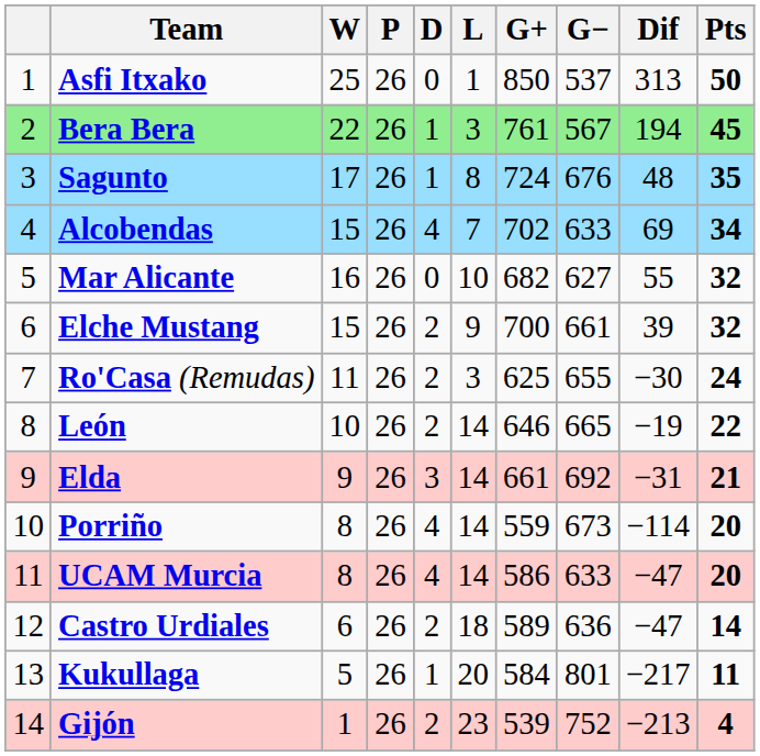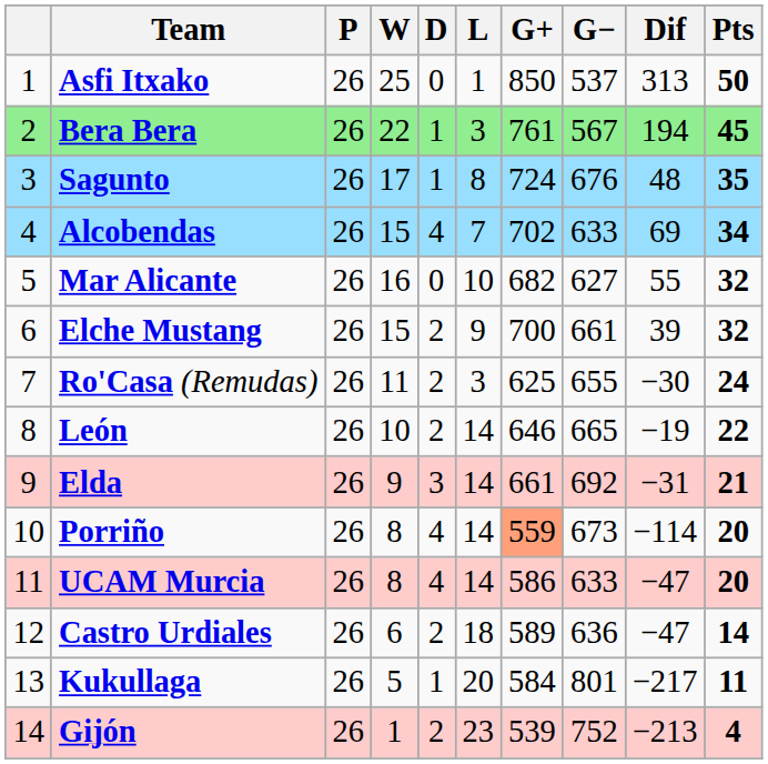 <table class="wikitable sortable" style="text-align: center;">
 <tr>
 <th align="center"></th>
 <th align="center">Team</th>
+<th align="center">P</th>
 <th align="center">W</th>
-<th align="center">P</th>
 <th align="center">D</th>
 <th align="center">L</th>
 <th align="center">G+</th>
 <th align="center">G−</th>
 <th align="center">Dif</th>
 <th align="center">Pts</th>
 </tr>
 <tr>
 <td>1</td>
 <td align="left"><strong><a href='#'>Asfi Itxako</a></strong></td>
+<td>26</td>
 <td>25</td>
-<td>26</td>
 <td>0</td>
 <td>1</td>
 <td>850</td>
 <td>537</td>
 <td>313</td>
 <td><strong>50</strong></td>
 </tr>
 <tr style="background: #90EE90;">
 <td>2</td>
 <td align="left"><strong><a href='#'>Bera Bera</a></strong></td>
+<td>26</td>
 <td>22</td>
-<td>26</td>
 <td>1</td>
 <td>3</td>
 <td>761</td>
 <td>567</td>
 <td>194</td>
 <td><strong>45</strong></td>
 </tr>
 <tr style="background: #97DEFF;">
 <td>3</td>
 <td align="left"><strong><a href='#'>Sagunto</a></strong></td>
+<td>26</td>
 <td>17</td>
-<td>26</td>
 <td>1</td>
 <td>8</td>
 <td>724</td>
 <td>676</td>
 <td>48</td>
 <td><strong>35</strong></td>
 </tr>
 <tr style="background: #97DEFF;">
 <td>4</td>
 <td align="left"><strong><a href='#'>Alcobendas</a></strong></td>
+<td>26</td>
 <td>15</td>
-<td>26</td>
 <td>4</td>
 <td>7</td>
 <td>702</td>
 <td>633</td>
 <td>69</td>
 <td><strong>34</strong></td>
 </tr>
 <tr>
 <td>5</td>
 <td align="left"><strong><a href='#'>Mar Alicante</a></strong></td>
+<td>26</td>
 <td>16</td>
-<td>26</td>
 <td>0</td>
 <td>10</td>
 <td>682</td>
 <td>627</td>
 <td>55</td>
 <td><strong>32</strong></td>
 </tr>
 <tr>
 <td>6</td>
 <td align="left"><strong><a href='#'>Elche Mustang</a></strong></td>
+<td>26</td>
 <td>15</td>
-<td>26</td>
 <td>2</td>
 <td>9</td>
 <td>700</td>
 <td>661</td>
 <td>39</td>
 <td><strong>32</strong></td>
 </tr>
 <tr>
 <td>7</td>
 <td align="left"><strong><a href='#'>Ro'Casa</a></strong> <em>(Remudas)</em></td>
+<td>26</td>
 <td>11</td>
-<td>26</td>
 <td>2</td>
 <td>3</td>
 <td>625</td>
 <td>655</td>
 <td>−30</td>
 <td><strong>24</strong></td>
 </tr>
 <tr>
 <td>8</td>
 <td align="left"><strong><a href='#'>León</a></strong></td>
+<td>26</td>
 <td>10</td>
-<td>26</td>
 <td>2</td>
 <td>14</td>
 <td>646</td>
 <td>665</td>
 <td>−19</td>
 <td><strong>22</strong></td>
 </tr>
 <tr style="background:#FFCCCC">
 <td>9</td>
 <td align="left"><strong><a href='#'>Elda</a></strong></td>
+<td>26</td>
 <td>9</td>
-<td>26</td>
 <td>3</td>
 <td>14</td>
 <td>661</td>
 <td>692</td>
 <td>−31</td>
 <td><strong>21</strong></td>
 </tr>
 <tr>
 <td>10</td>
 <td align="left"><strong><a href='#'>Porriño</a></strong></td>
+<td>26</td>
 <td>8</td>
-<td>26</td>
 <td>4</td>
 <td>14</td>
-<td>559</td>
+<td style="background: lightsalmon;">559</td>
 <td>673</td>
 <td>−114</td>
 <td><strong>20</strong></td>
 </tr>
 <tr style="background:#FFCCCC">
 <td>11</td>
 <td align="left"><strong><a href='#'>UCAM Murcia</a></strong></td>
+<td>26</td>
 <td>8</td>
-<td>26</td>
 <td>4</td>
 <td>14</td>
 <td>586</td>
 <td>633</td>
 <td>−47</td>
 <td><strong>20</strong></td>
 </tr>
 <tr>
 <td>12</td>
 <td align="left"><strong><a href='#'>Castro Urdiales</a></strong></td>
+<td>26</td>
 <td>6</td>
-<td>26</td>
 <td>2</td>
 <td>18</td>
 <td>589</td>
 <td>636</td>
 <td>−47</td>
 <td><strong>14</strong></td>
 </tr>
 <tr>
 <td>13</td>
 <td align="left"><strong><a href='#'>Kukullaga</a></strong></td>
+<td>26</td>
 <td>5</td>
-<td>26</td>
 <td>1</td>
 <td>20</td>
 <td>584</td>
 <td>801</td>
 <td>−217</td>
 <td><strong>11</strong></td>
 </tr>
 <tr style="background:#FFCCCC">
 <td>14</td>
 <td align="left"><strong><a href='#'>Gijón</a></strong></td>
+<td>26</td>
 <td>1</td>
-<td>26</td>
 <td>2</td>
 <td>23</td>
 <td>539</td>
 <td>752</td>
 <td>−213</td>
 <td><strong>4</strong></td>
 </tr>
 </table>
